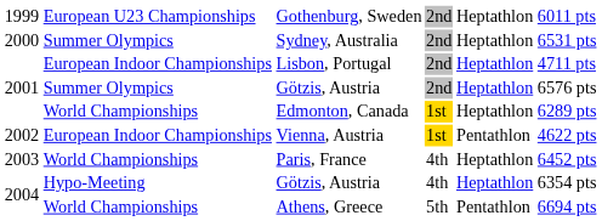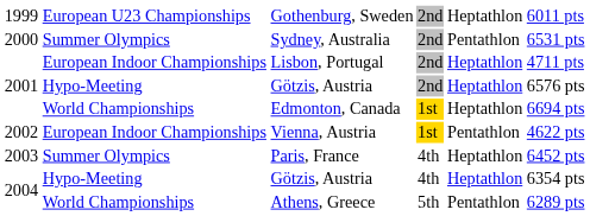 <table>
 <tr>
 <td>1999</td>
 <td><a href='#'>European U23 Championships</a></td>
 <td><a href='#'>Gothenburg</a>, Sweden</td>
 <td bgcolor=silver>2nd</td>
 <td>Heptathlon</td>
 <td><a href='#'>6011 pts</a></td>
 </tr>
 <tr>
 <td>2000</td>
 <td><a href='#'>Summer Olympics</a></td>
 <td><a href='#'>Sydney</a>, Australia</td>
 <td bgcolor="silver">2nd</td>
-<td>Heptathlon</td>
+<td>Pentathlon</td>
 <td><a href='#'>6531 pts</a></td>
 </tr>
 <tr>
 <td rowspan=3>2001</td>
 <td><a href='#'>European Indoor Championships</a></td>
 <td><a href='#'>Lisbon</a>, Portugal</td>
 <td bgcolor="silver">2nd</td>
 <td><a href='#'>Heptathlon</a></td>
 <td><a href='#'>4711 pts</a></td>
 </tr>
 <tr>
-<td><a href='#'>Summer Olympics</a></td>
+<td><a href='#'>Hypo-Meeting</a></td>
 <td><a href='#'>Götzis</a>, Austria</td>
 <td bgcolor="silver">2nd</td>
 <td><a href='#'>Heptathlon</a></td>
 <td>6576 pts</td>
 </tr>
 <tr>
 <td><a href='#'>World Championships</a></td>
 <td><a href='#'>Edmonton</a>, Canada</td>
 <td bgcolor="gold">1st</td>
 <td>Heptathlon</td>
-<td><a href='#'>6289 pts</a></td>
+<td><a href='#'>6694 pts</a></td>
 </tr>
 <tr>
 <td>2002</td>
 <td><a href='#'>European Indoor Championships</a></td>
 <td><a href='#'>Vienna</a>, Austria</td>
 <td bgcolor="gold">1st</td>
 <td>Pentathlon</td>
 <td><a href='#'>4622 pts</a></td>
 </tr>
 <tr>
 <td>2003</td>
-<td><a href='#'>World Championships</a></td>
+<td><a href='#'>Summer Olympics</a></td>
 <td><a href='#'>Paris</a>, France</td>
 <td>4th</td>
 <td>Heptathlon</td>
 <td><a href='#'>6452 pts</a></td>
 </tr>
 <tr>
 <td rowspan=2>2004</td>
 <td><a href='#'>Hypo-Meeting</a></td>
 <td><a href='#'>Götzis</a>, Austria</td>
 <td>4th</td>
 <td><a href='#'>Heptathlon</a></td>
 <td>6354 pts</td>
 </tr>
 <tr>
 <td><a href='#'>World Championships</a></td>
 <td><a href='#'>Athens</a>, Greece</td>
 <td>5th</td>
 <td>Pentathlon</td>
-<td><a href='#'>6694 pts</a></td>
+<td><a href='#'>6289 pts</a></td>
 </tr>
 </table>
